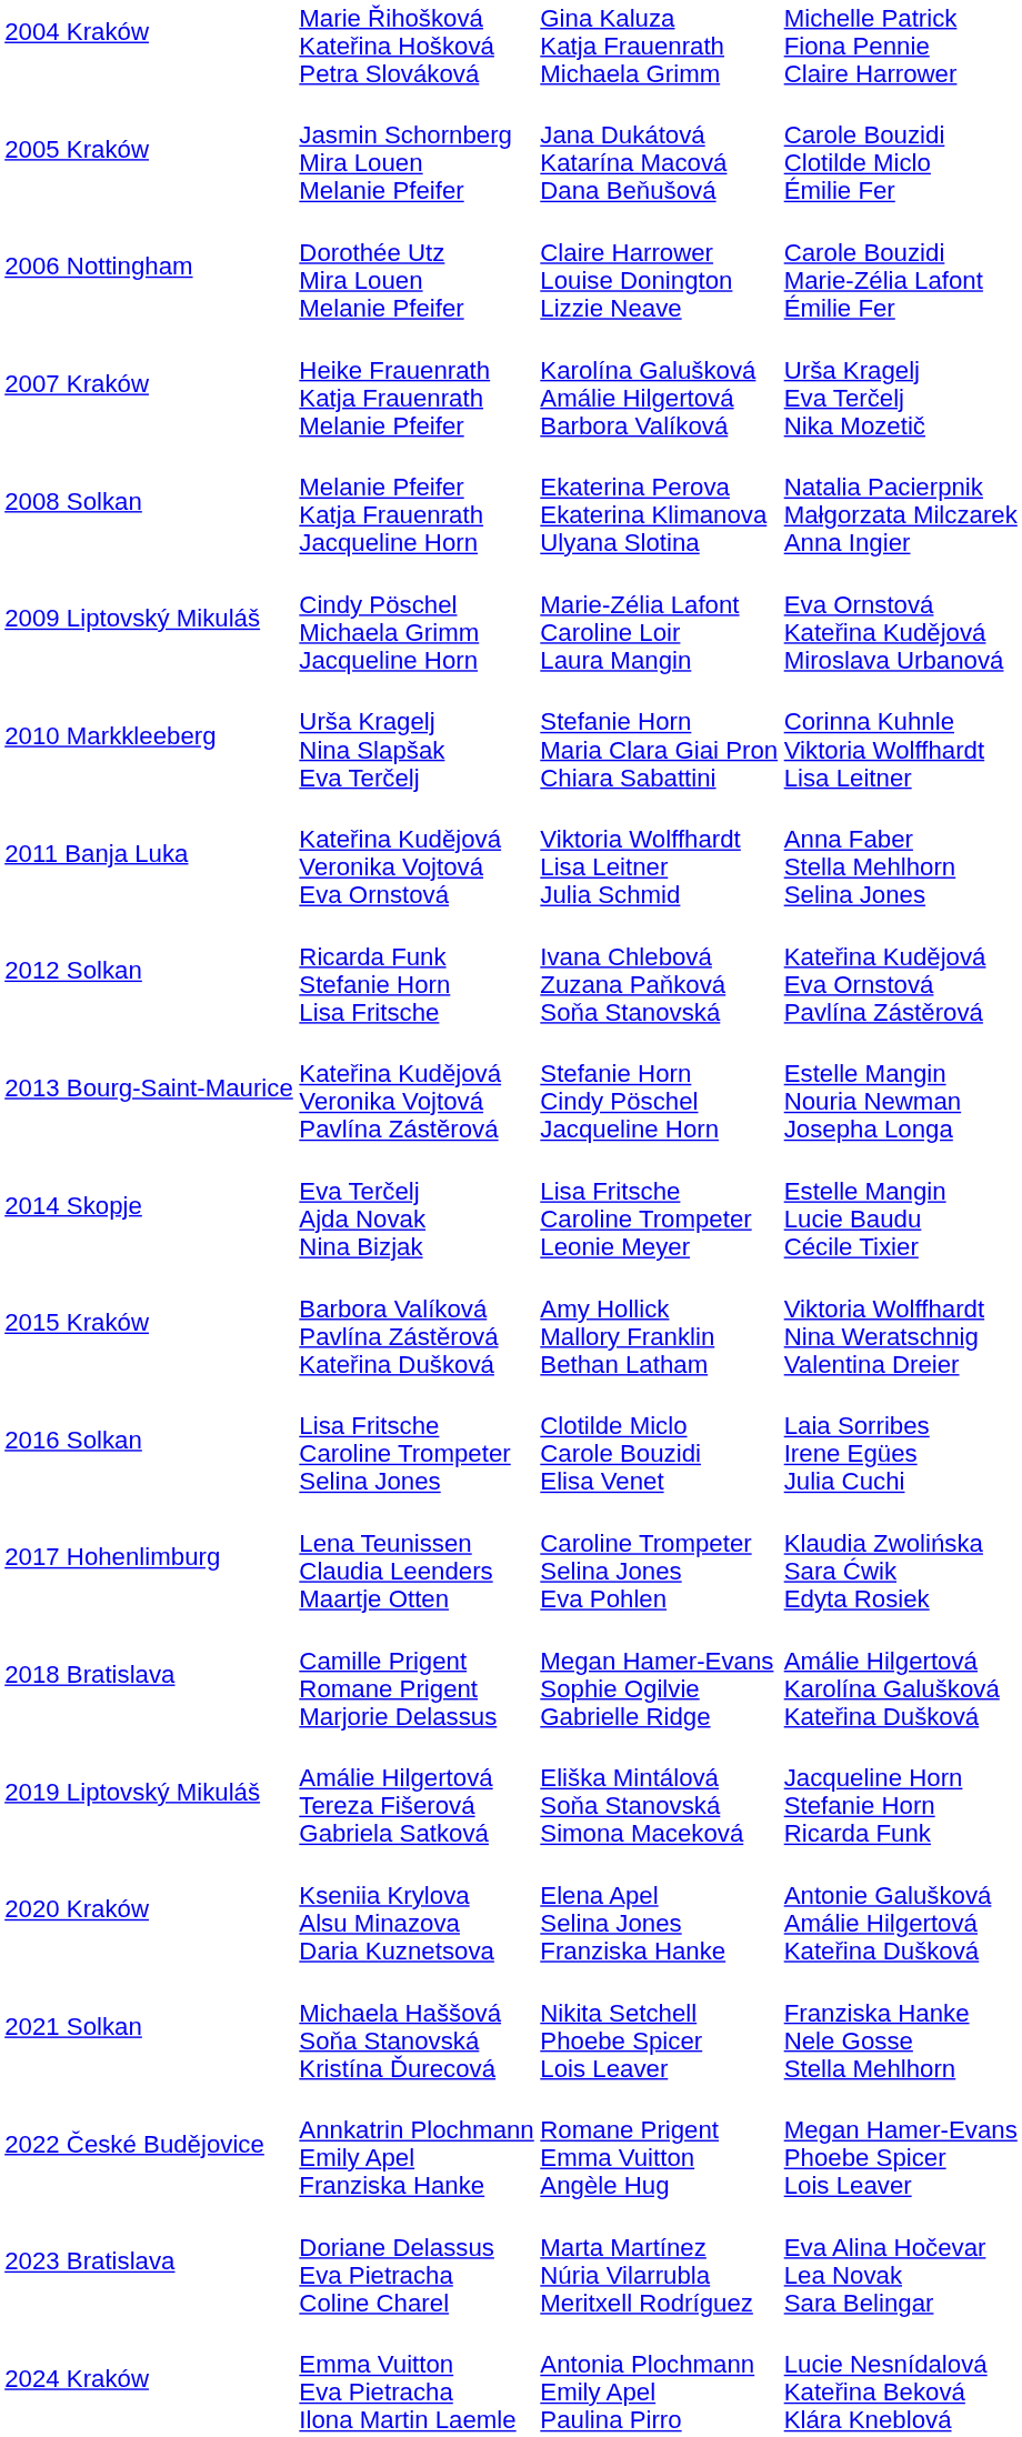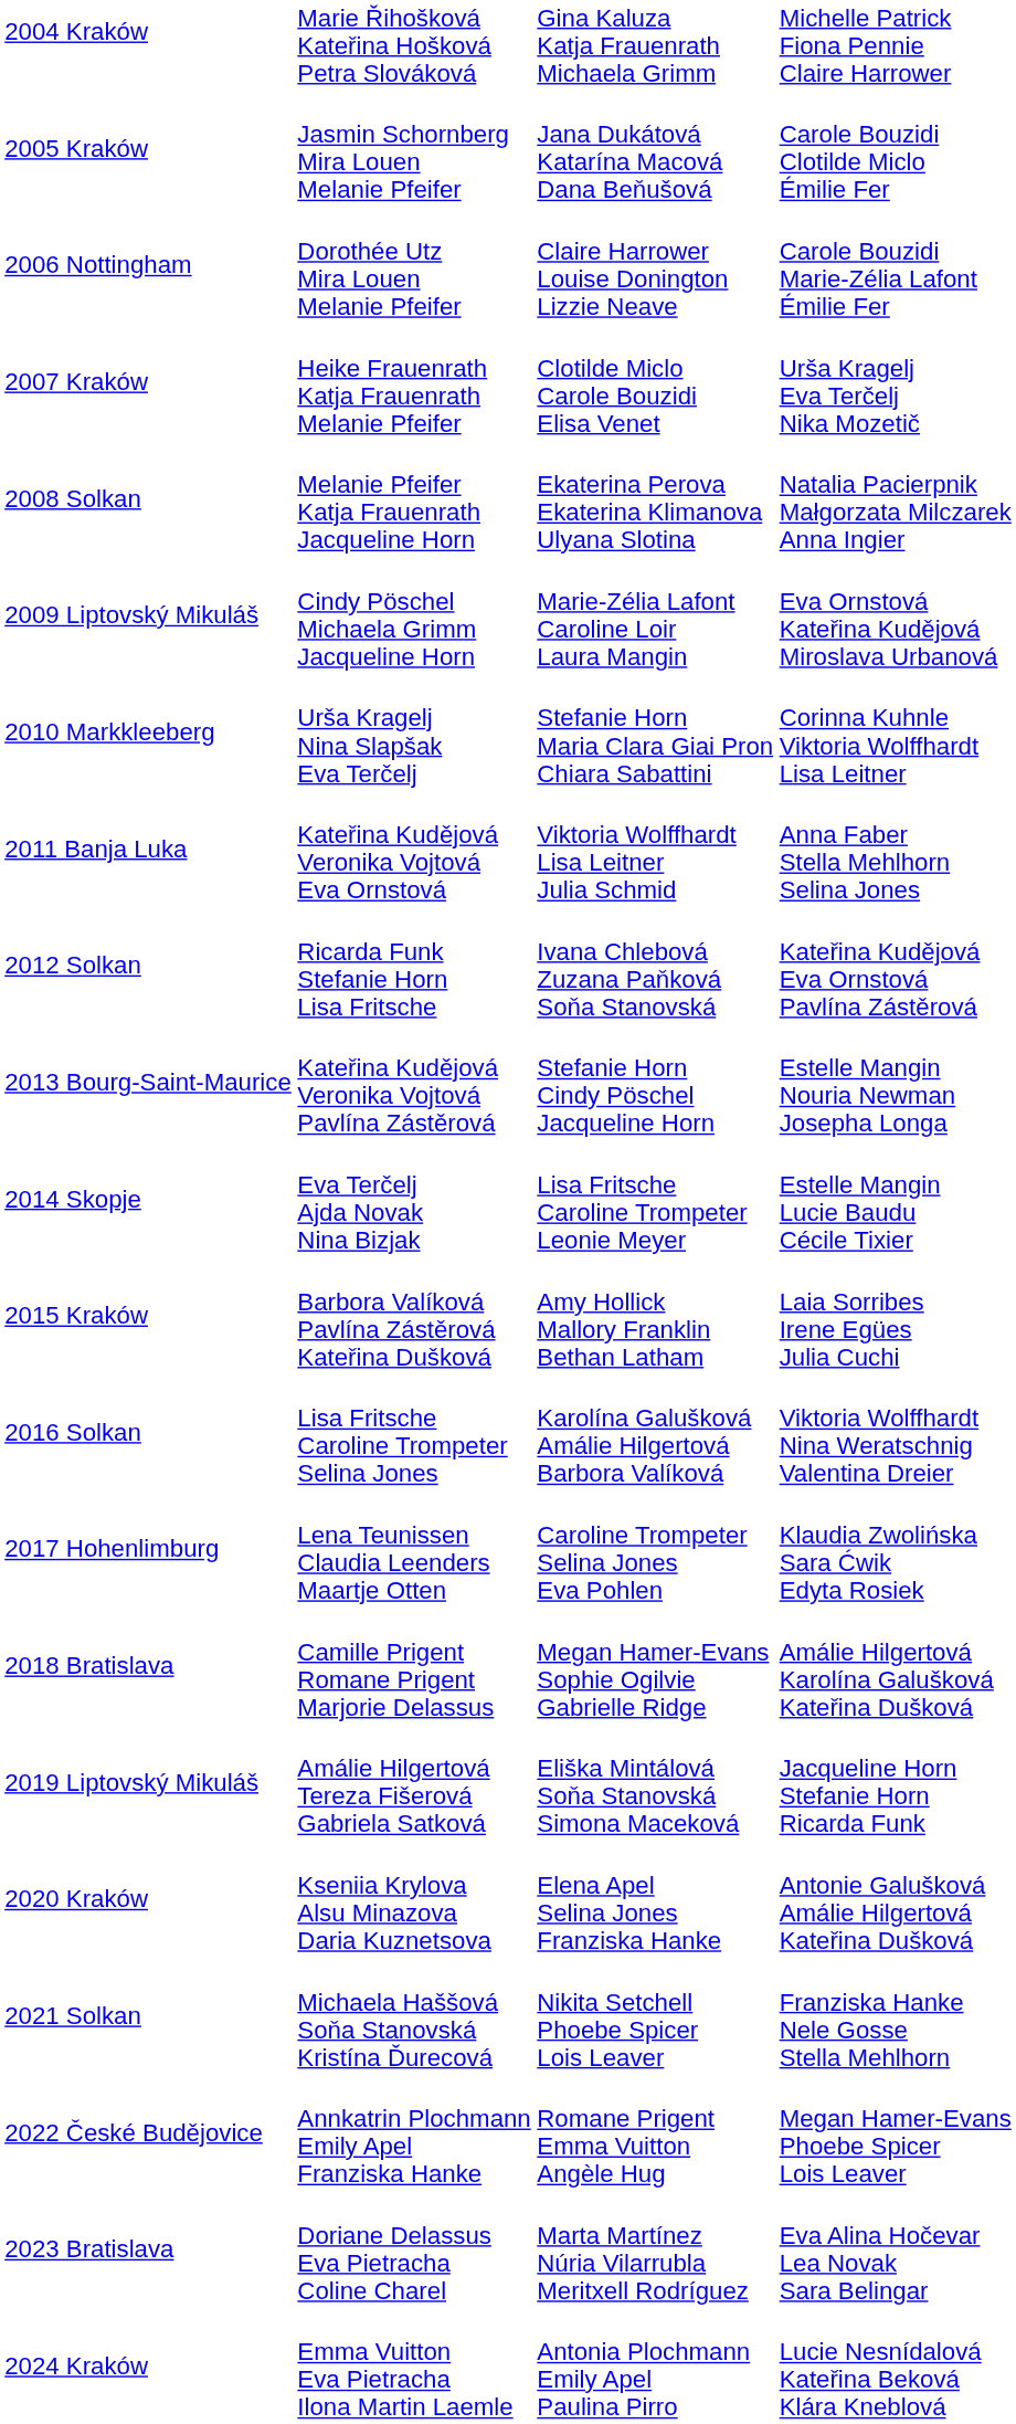 <table>
 <tr>
 <td><a href='#'>2004 Kraków</a></td>
 <td><br><a href='#'>Marie Řihošková</a><br><a href='#'>Kateřina Hošková</a><br><a href='#'>Petra Slováková</a></td>
 <td><br><a href='#'>Gina Kaluza</a><br><a href='#'>Katja Frauenrath</a><br><a href='#'>Michaela Grimm</a></td>
 <td><br><a href='#'>Michelle Patrick</a><br><a href='#'>Fiona Pennie</a><br><a href='#'>Claire Harrower</a></td>
 </tr>
 <tr>
 <td><a href='#'>2005 Kraków</a></td>
 <td><br><a href='#'>Jasmin Schornberg</a><br><a href='#'>Mira Louen</a><br><a href='#'>Melanie Pfeifer</a></td>
 <td><br><a href='#'>Jana Dukátová</a><br><a href='#'>Katarína Macová</a><br><a href='#'>Dana Beňušová</a></td>
 <td><br><a href='#'>Carole Bouzidi</a><br><a href='#'>Clotilde Miclo</a><br><a href='#'>Émilie Fer</a></td>
 </tr>
 <tr>
 <td><a href='#'>2006 Nottingham</a></td>
 <td><br><a href='#'>Dorothée Utz</a><br><a href='#'>Mira Louen</a><br><a href='#'>Melanie Pfeifer</a></td>
 <td><br><a href='#'>Claire Harrower</a><br><a href='#'>Louise Donington</a><br><a href='#'>Lizzie Neave</a></td>
 <td><br><a href='#'>Carole Bouzidi</a><br><a href='#'>Marie-Zélia Lafont</a><br><a href='#'>Émilie Fer</a></td>
 </tr>
 <tr>
 <td><a href='#'>2007 Kraków</a></td>
 <td><br><a href='#'>Heike Frauenrath</a><br><a href='#'>Katja Frauenrath</a><br><a href='#'>Melanie Pfeifer</a></td>
-<td><br><a href='#'>Karolína Galušková</a><br><a href='#'>Amálie Hilgertová</a><br><a href='#'>Barbora Valíková</a></td>
+<td><br><a href='#'>Clotilde Miclo</a><br><a href='#'>Carole Bouzidi</a><br><a href='#'>Elisa Venet</a></td>
 <td><br><a href='#'>Urša Kragelj</a><br><a href='#'>Eva Terčelj</a><br><a href='#'>Nika Mozetič</a></td>
 </tr>
 <tr>
 <td><a href='#'>2008 Solkan</a></td>
 <td><br><a href='#'>Melanie Pfeifer</a><br><a href='#'>Katja Frauenrath</a><br><a href='#'>Jacqueline Horn</a></td>
 <td><br><a href='#'>Ekaterina Perova</a><br><a href='#'>Ekaterina Klimanova</a><br><a href='#'>Ulyana Slotina</a></td>
 <td><br><a href='#'>Natalia Pacierpnik</a><br><a href='#'>Małgorzata Milczarek</a><br><a href='#'>Anna Ingier</a></td>
 </tr>
 <tr>
 <td><a href='#'>2009 Liptovský Mikuláš</a></td>
 <td><br><a href='#'>Cindy Pöschel</a><br><a href='#'>Michaela Grimm</a><br><a href='#'>Jacqueline Horn</a></td>
 <td><br><a href='#'>Marie-Zélia Lafont</a><br><a href='#'>Caroline Loir</a><br><a href='#'>Laura Mangin</a></td>
 <td><br><a href='#'>Eva Ornstová</a><br><a href='#'>Kateřina Kudějová</a><br><a href='#'>Miroslava Urbanová</a></td>
 </tr>
 <tr>
 <td><a href='#'>2010 Markkleeberg</a></td>
 <td><br><a href='#'>Urša Kragelj</a><br><a href='#'>Nina Slapšak</a><br><a href='#'>Eva Terčelj</a></td>
 <td><br><a href='#'>Stefanie Horn</a><br><a href='#'>Maria Clara Giai Pron</a><br><a href='#'>Chiara Sabattini</a></td>
 <td><br><a href='#'>Corinna Kuhnle</a><br><a href='#'>Viktoria Wolffhardt</a><br><a href='#'>Lisa Leitner</a></td>
 </tr>
 <tr>
 <td><a href='#'>2011 Banja Luka</a></td>
 <td><br><a href='#'>Kateřina Kudějová</a><br><a href='#'>Veronika Vojtová</a><br><a href='#'>Eva Ornstová</a></td>
 <td><br><a href='#'>Viktoria Wolffhardt</a><br><a href='#'>Lisa Leitner</a><br><a href='#'>Julia Schmid</a></td>
 <td><br><a href='#'>Anna Faber</a><br><a href='#'>Stella Mehlhorn</a><br><a href='#'>Selina Jones</a></td>
 </tr>
 <tr>
 <td><a href='#'>2012 Solkan</a></td>
 <td><br><a href='#'>Ricarda Funk</a><br><a href='#'>Stefanie Horn</a><br><a href='#'>Lisa Fritsche</a></td>
 <td><br><a href='#'>Ivana Chlebová</a><br><a href='#'>Zuzana Paňková</a><br><a href='#'>Soňa Stanovská</a></td>
 <td><br><a href='#'>Kateřina Kudějová</a><br><a href='#'>Eva Ornstová</a><br><a href='#'>Pavlína Zástěrová</a></td>
 </tr>
 <tr>
 <td><a href='#'>2013 Bourg-Saint-Maurice</a></td>
 <td><br><a href='#'>Kateřina Kudějová</a><br><a href='#'>Veronika Vojtová</a><br><a href='#'>Pavlína Zástěrová</a></td>
 <td><br><a href='#'>Stefanie Horn</a><br><a href='#'>Cindy Pöschel</a><br><a href='#'>Jacqueline Horn</a></td>
 <td><br><a href='#'>Estelle Mangin</a><br><a href='#'>Nouria Newman</a><br><a href='#'>Josepha Longa</a></td>
 </tr>
 <tr>
 <td><a href='#'>2014 Skopje</a></td>
 <td><br><a href='#'>Eva Terčelj</a><br><a href='#'>Ajda Novak</a><br><a href='#'>Nina Bizjak</a></td>
 <td><br><a href='#'>Lisa Fritsche</a><br><a href='#'>Caroline Trompeter</a><br><a href='#'>Leonie Meyer</a></td>
 <td><br><a href='#'>Estelle Mangin</a><br><a href='#'>Lucie Baudu</a><br><a href='#'>Cécile Tixier</a></td>
 </tr>
 <tr>
 <td><a href='#'>2015 Kraków</a></td>
 <td><br><a href='#'>Barbora Valíková</a><br><a href='#'>Pavlína Zástěrová</a><br><a href='#'>Kateřina Dušková</a></td>
 <td><br><a href='#'>Amy Hollick</a><br><a href='#'>Mallory Franklin</a><br><a href='#'>Bethan Latham</a></td>
-<td><br><a href='#'>Viktoria Wolffhardt</a><br><a href='#'>Nina Weratschnig</a><br><a href='#'>Valentina Dreier</a></td>
+<td><br><a href='#'>Laia Sorribes</a><br><a href='#'>Irene Egües</a><br><a href='#'>Julia Cuchi</a></td>
 </tr>
 <tr>
 <td><a href='#'>2016 Solkan</a></td>
 <td><br><a href='#'>Lisa Fritsche</a><br><a href='#'>Caroline Trompeter</a><br><a href='#'>Selina Jones</a></td>
-<td><br><a href='#'>Clotilde Miclo</a><br><a href='#'>Carole Bouzidi</a><br><a href='#'>Elisa Venet</a></td>
-<td><br><a href='#'>Laia Sorribes</a><br><a href='#'>Irene Egües</a><br><a href='#'>Julia Cuchi</a></td>
+<td><br><a href='#'>Karolína Galušková</a><br><a href='#'>Amálie Hilgertová</a><br><a href='#'>Barbora Valíková</a></td>
+<td><br><a href='#'>Viktoria Wolffhardt</a><br><a href='#'>Nina Weratschnig</a><br><a href='#'>Valentina Dreier</a></td>
 </tr>
 <tr>
 <td><a href='#'>2017 Hohenlimburg</a></td>
 <td><br><a href='#'>Lena Teunissen</a><br><a href='#'>Claudia Leenders</a><br><a href='#'>Maartje Otten</a></td>
 <td><br><a href='#'>Caroline Trompeter</a><br><a href='#'>Selina Jones</a><br><a href='#'>Eva Pohlen</a></td>
 <td><br><a href='#'>Klaudia Zwolińska</a><br><a href='#'>Sara Ćwik</a><br><a href='#'>Edyta Rosiek</a></td>
 </tr>
 <tr>
 <td><a href='#'>2018 Bratislava</a></td>
 <td><br><a href='#'>Camille Prigent</a><br><a href='#'>Romane Prigent</a><br><a href='#'>Marjorie Delassus</a></td>
 <td><br><a href='#'>Megan Hamer-Evans</a><br><a href='#'>Sophie Ogilvie</a><br><a href='#'>Gabrielle Ridge</a></td>
 <td><br><a href='#'>Amálie Hilgertová</a><br><a href='#'>Karolína Galušková</a><br><a href='#'>Kateřina Dušková</a></td>
 </tr>
 <tr>
 <td><a href='#'>2019 Liptovský Mikuláš</a></td>
 <td><br><a href='#'>Amálie Hilgertová</a><br><a href='#'>Tereza Fišerová</a><br><a href='#'>Gabriela Satková</a></td>
 <td><br><a href='#'>Eliška Mintálová</a><br><a href='#'>Soňa Stanovská</a><br><a href='#'>Simona Maceková</a></td>
 <td><br><a href='#'>Jacqueline Horn</a><br><a href='#'>Stefanie Horn</a><br><a href='#'>Ricarda Funk</a></td>
 </tr>
 <tr>
 <td><a href='#'>2020 Kraków</a></td>
 <td><br><a href='#'>Kseniia Krylova</a><br><a href='#'>Alsu Minazova</a><br><a href='#'>Daria Kuznetsova</a></td>
 <td><br><a href='#'>Elena Apel</a><br><a href='#'>Selina Jones</a><br><a href='#'>Franziska Hanke</a></td>
 <td><br><a href='#'>Antonie Galušková</a><br><a href='#'>Amálie Hilgertová</a><br><a href='#'>Kateřina Dušková</a></td>
 </tr>
 <tr>
 <td><a href='#'>2021 Solkan</a></td>
 <td><br><a href='#'>Michaela Haššová</a><br><a href='#'>Soňa Stanovská</a><br><a href='#'>Kristína Ďurecová</a></td>
 <td><br><a href='#'>Nikita Setchell</a><br><a href='#'>Phoebe Spicer</a><br><a href='#'>Lois Leaver</a></td>
 <td><br><a href='#'>Franziska Hanke</a><br><a href='#'>Nele Gosse</a><br><a href='#'>Stella Mehlhorn</a></td>
 </tr>
 <tr>
 <td><a href='#'>2022 České Budějovice</a></td>
 <td><br><a href='#'>Annkatrin Plochmann</a><br><a href='#'>Emily Apel</a><br><a href='#'>Franziska Hanke</a></td>
 <td><br><a href='#'>Romane Prigent</a><br><a href='#'>Emma Vuitton</a><br><a href='#'>Angèle Hug</a></td>
 <td><br><a href='#'>Megan Hamer-Evans</a><br><a href='#'>Phoebe Spicer</a><br><a href='#'>Lois Leaver</a></td>
 </tr>
 <tr>
 <td><a href='#'>2023 Bratislava</a></td>
 <td><br><a href='#'>Doriane Delassus</a><br><a href='#'>Eva Pietracha</a><br><a href='#'>Coline Charel</a></td>
 <td><br><a href='#'>Marta Martínez</a><br><a href='#'>Núria Vilarrubla</a><br><a href='#'>Meritxell Rodríguez</a></td>
 <td><br><a href='#'>Eva Alina Hočevar</a><br><a href='#'>Lea Novak</a><br><a href='#'>Sara Belingar</a></td>
 </tr>
 <tr>
 <td><a href='#'>2024 Kraków</a></td>
 <td><br><a href='#'>Emma Vuitton</a><br><a href='#'>Eva Pietracha</a><br><a href='#'>Ilona Martin Laemle</a></td>
 <td><br><a href='#'>Antonia Plochmann</a><br><a href='#'>Emily Apel</a><br><a href='#'>Paulina Pirro</a></td>
 <td><br><a href='#'>Lucie Nesnídalová</a><br><a href='#'>Kateřina Beková</a><br><a href='#'>Klára Kneblová</a></td>
 </tr>
 </table>
